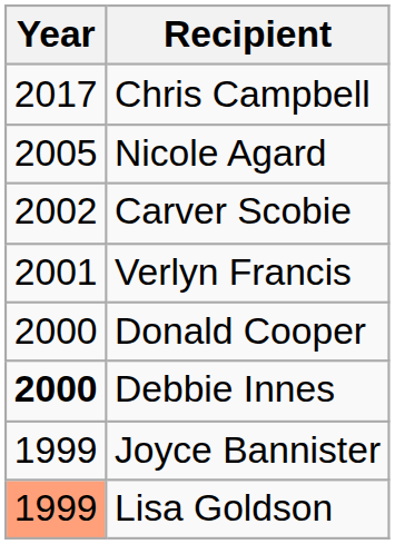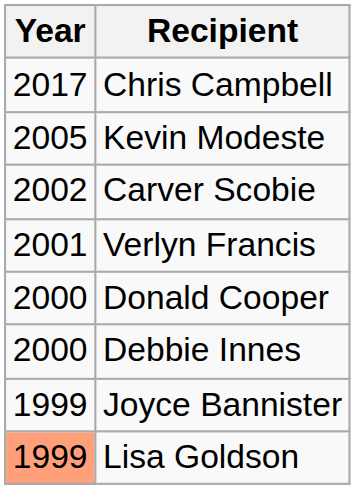 <table class="wikitable sortable">
 <tr>
 <th>Year</th>
 <th>Recipient</th>
 </tr>
 <tr>
 <td>2017</td>
 <td>Chris Campbell</td>
 </tr>
 <tr>
 <td>2005</td>
-<td>Nicole Agard</td>
+<td>Kevin Modeste</td>
 </tr>
 <tr>
 <td>2002</td>
 <td>Carver Scobie</td>
 </tr>
 <tr>
 <td>2001</td>
 <td>Verlyn Francis</td>
 </tr>
 <tr>
 <td>2000</td>
 <td>Donald Cooper</td>
 </tr>
 <tr>
-<td><strong>2000</strong></td>
+<td>2000</td>
 <td>Debbie Innes</td>
 </tr>
 <tr>
 <td>1999</td>
 <td>Joyce Bannister</td>
 </tr>
 <tr>
 <td style="background: lightsalmon;">1999</td>
 <td>Lisa Goldson</td>
 </tr>
 </table>
